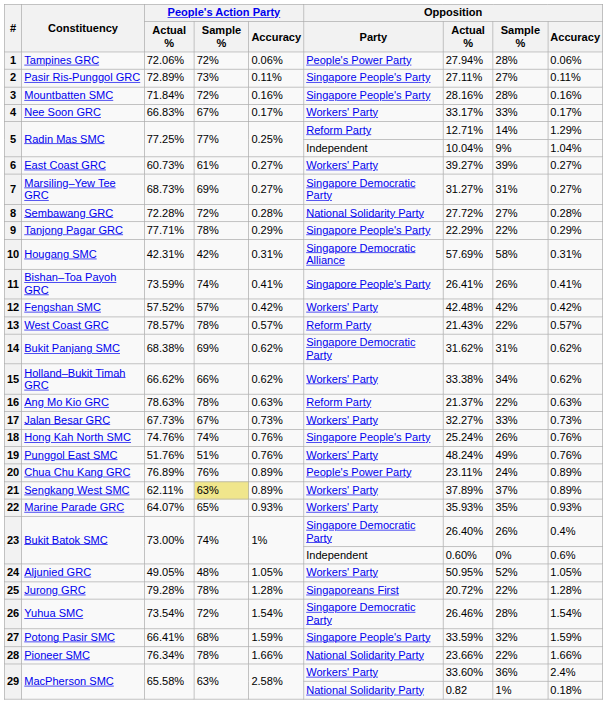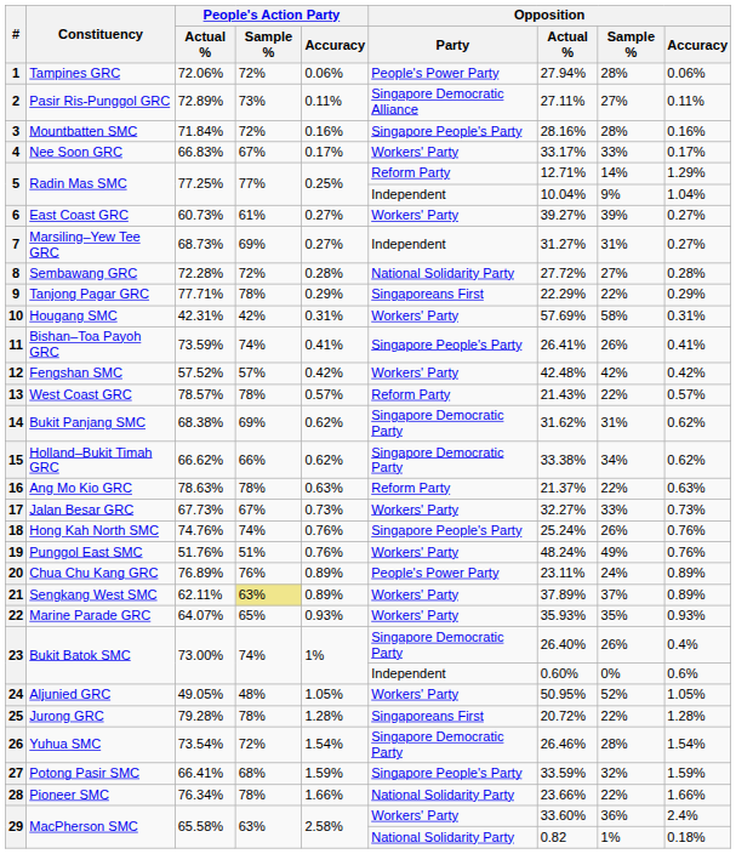 <table class="wikitable sortable">
 <tr>
 <th rowspan=2>#</th>
 <th rowspan=2>Constituency</th>
 <th colspan=3><a href='#'>People's Action Party</a></th>
 <th colspan=4>Opposition</th>
 </tr>
 <tr>
 <th data-sort-type="number">Actual %</th>
 <th data-sort-type="number">Sample %</th>
 <th>Accuracy</th>
 <th data-sort-type="number">Party</th>
 <th data-sort-type="number">Actual %</th>
 <th data-sort-type="number">Sample %</th>
 <th>Accuracy</th>
 </tr>
 <tr>
 <th>1</th>
 <td><a href='#'>Tampines GRC</a></td>
 <td>72.06%</td>
 <td>72%</td>
 <td> 0.06%</td>
 <td><a href='#'>People's Power Party</a></td>
 <td>27.94%</td>
 <td>28%</td>
 <td> 0.06%</td>
 </tr>
 <tr>
 <th>2</th>
 <td><a href='#'>Pasir Ris-Punggol GRC</a></td>
 <td>72.89%</td>
 <td>73%</td>
 <td> 0.11%</td>
-<td><a href='#'>Singapore People's Party</a></td>
+<td><a href='#'>Singapore Democratic Alliance</a></td>
 <td>27.11%</td>
 <td>27%</td>
 <td> 0.11%</td>
 </tr>
 <tr>
 <th>3</th>
 <td><a href='#'>Mountbatten SMC</a></td>
 <td>71.84%</td>
 <td>72%</td>
 <td> 0.16%</td>
 <td><a href='#'>Singapore People's Party</a></td>
 <td>28.16%</td>
 <td>28%</td>
 <td> 0.16%</td>
 </tr>
 <tr>
 <th>4</th>
 <td><a href='#'>Nee Soon GRC</a></td>
 <td>66.83%</td>
 <td>67%</td>
 <td> 0.17%</td>
 <td><a href='#'>Workers' Party</a></td>
 <td>33.17%</td>
 <td>33%</td>
 <td> 0.17%</td>
 </tr>
 <tr>
 <th rowspan=2>5</th>
 <td rowspan=2><a href='#'>Radin Mas SMC</a></td>
 <td rowspan=2>77.25%</td>
 <td rowspan=2>77%</td>
 <td rowspan=2> 0.25%</td>
 <td><a href='#'>Reform Party</a></td>
 <td>12.71%</td>
 <td>14%</td>
 <td> 1.29%</td>
 </tr>
 <tr>
 <td>Independent</td>
 <td>10.04%</td>
 <td>9%</td>
 <td> 1.04%</td>
 </tr>
 <tr>
 <th>6</th>
 <td><a href='#'>East Coast GRC</a></td>
 <td>60.73%</td>
 <td>61%</td>
 <td> 0.27%</td>
 <td><a href='#'>Workers' Party</a></td>
 <td>39.27%</td>
 <td>39%</td>
 <td> 0.27%</td>
 </tr>
 <tr>
 <th>7</th>
 <td><a href='#'>Marsiling–Yew Tee GRC</a></td>
 <td>68.73%</td>
 <td>69%</td>
 <td> 0.27%</td>
-<td><a href='#'>Singapore Democratic Party</a></td>
+<td>Independent</td>
 <td>31.27%</td>
 <td>31%</td>
 <td> 0.27%</td>
 </tr>
 <tr>
 <th>8</th>
 <td><a href='#'>Sembawang GRC</a></td>
 <td>72.28%</td>
 <td>72%</td>
 <td> 0.28%</td>
 <td><a href='#'>National Solidarity Party</a></td>
 <td>27.72%</td>
 <td>27%</td>
 <td> 0.28%</td>
 </tr>
 <tr>
 <th>9</th>
 <td><a href='#'>Tanjong Pagar GRC</a></td>
 <td>77.71%</td>
 <td>78%</td>
 <td> 0.29%</td>
-<td><a href='#'>Singapore People's Party</a></td>
+<td><a href='#'>Singaporeans First</a></td>
 <td>22.29%</td>
 <td>22%</td>
 <td> 0.29%</td>
 </tr>
 <tr>
 <th>10</th>
 <td><a href='#'>Hougang SMC</a></td>
 <td>42.31%</td>
 <td>42%</td>
 <td> 0.31%</td>
-<td><a href='#'>Singapore Democratic Alliance</a></td>
+<td><a href='#'>Workers' Party</a></td>
 <td>57.69%</td>
 <td>58%</td>
 <td> 0.31%</td>
 </tr>
 <tr>
 <th>11</th>
 <td><a href='#'>Bishan–Toa Payoh GRC</a></td>
 <td>73.59%</td>
 <td>74%</td>
 <td> 0.41%</td>
 <td><a href='#'>Singapore People's Party</a></td>
 <td>26.41%</td>
 <td>26%</td>
 <td> 0.41%</td>
 </tr>
 <tr>
 <th>12</th>
 <td><a href='#'>Fengshan SMC</a></td>
 <td>57.52%</td>
 <td>57%</td>
 <td> 0.42%</td>
 <td><a href='#'>Workers' Party</a></td>
 <td>42.48%</td>
 <td>42%</td>
 <td> 0.42%</td>
 </tr>
 <tr>
 <th>13</th>
 <td><a href='#'>West Coast GRC</a></td>
 <td>78.57%</td>
 <td>78%</td>
 <td> 0.57%</td>
 <td><a href='#'>Reform Party</a></td>
 <td>21.43%</td>
 <td>22%</td>
 <td> 0.57%</td>
 </tr>
 <tr>
 <th>14</th>
 <td><a href='#'>Bukit Panjang SMC</a></td>
 <td>68.38%</td>
 <td>69%</td>
 <td> 0.62%</td>
 <td><a href='#'>Singapore Democratic Party</a></td>
 <td>31.62%</td>
 <td>31%</td>
 <td> 0.62%</td>
 </tr>
 <tr>
 <th>15</th>
 <td><a href='#'>Holland–Bukit Timah GRC</a></td>
 <td>66.62%</td>
 <td>66%</td>
 <td> 0.62%</td>
-<td><a href='#'>Workers' Party</a></td>
+<td><a href='#'>Singapore Democratic Party</a></td>
 <td>33.38%</td>
 <td>34%</td>
 <td> 0.62%</td>
 </tr>
 <tr>
 <th>16</th>
 <td><a href='#'>Ang Mo Kio GRC</a></td>
 <td>78.63%</td>
 <td>78%</td>
 <td> 0.63%</td>
 <td><a href='#'>Reform Party</a></td>
 <td>21.37%</td>
 <td>22%</td>
 <td> 0.63%</td>
 </tr>
 <tr>
 <th>17</th>
 <td><a href='#'>Jalan Besar GRC</a></td>
 <td>67.73%</td>
 <td>67%</td>
 <td> 0.73%</td>
 <td><a href='#'>Workers' Party</a></td>
 <td>32.27%</td>
 <td>33%</td>
 <td> 0.73%</td>
 </tr>
 <tr>
 <th>18</th>
 <td><a href='#'>Hong Kah North SMC</a></td>
 <td>74.76%</td>
 <td>74%</td>
 <td> 0.76%</td>
 <td><a href='#'>Singapore People's Party</a></td>
 <td>25.24%</td>
 <td>26%</td>
 <td> 0.76%</td>
 </tr>
 <tr>
 <th>19</th>
 <td><a href='#'>Punggol East SMC</a></td>
 <td>51.76%</td>
 <td>51%</td>
 <td> 0.76%</td>
 <td><a href='#'>Workers' Party</a></td>
 <td>48.24%</td>
 <td>49%</td>
 <td> 0.76%</td>
 </tr>
 <tr>
 <th>20</th>
 <td><a href='#'>Chua Chu Kang GRC</a></td>
 <td>76.89%</td>
 <td>76%</td>
 <td> 0.89%</td>
 <td><a href='#'>People's Power Party</a></td>
 <td>23.11%</td>
 <td>24%</td>
 <td> 0.89%</td>
 </tr>
 <tr>
 <th>21</th>
 <td><a href='#'>Sengkang West SMC</a></td>
 <td>62.11%</td>
 <td style="background: khaki;">63%</td>
 <td> 0.89%</td>
 <td><a href='#'>Workers' Party</a></td>
 <td>37.89%</td>
 <td>37%</td>
 <td> 0.89%</td>
 </tr>
 <tr>
 <th>22</th>
 <td><a href='#'>Marine Parade GRC</a></td>
 <td>64.07%</td>
 <td>65%</td>
 <td> 0.93%</td>
 <td><a href='#'>Workers' Party</a></td>
 <td>35.93%</td>
 <td>35%</td>
 <td> 0.93%</td>
 </tr>
 <tr>
 <th rowspan=2>23</th>
 <td rowspan=2><a href='#'>Bukit Batok SMC</a></td>
 <td rowspan=2>73.00%</td>
 <td rowspan=2>74%</td>
 <td rowspan=2> 1%</td>
 <td><a href='#'>Singapore Democratic Party</a></td>
 <td>26.40%</td>
 <td>26%</td>
 <td> 0.4%</td>
 </tr>
 <tr>
 <td>Independent</td>
 <td>0.60%</td>
 <td>0%</td>
 <td> 0.6%</td>
 </tr>
 <tr>
 <th>24</th>
 <td><a href='#'>Aljunied GRC</a></td>
 <td>49.05%</td>
 <td>48%</td>
 <td> 1.05%</td>
 <td><a href='#'>Workers' Party</a></td>
 <td>50.95%</td>
 <td>52%</td>
 <td> 1.05%</td>
 </tr>
 <tr>
 <th>25</th>
 <td><a href='#'>Jurong GRC</a></td>
 <td>79.28%</td>
 <td>78%</td>
 <td> 1.28%</td>
 <td><a href='#'>Singaporeans First</a></td>
 <td>20.72%</td>
 <td>22%</td>
 <td> 1.28%</td>
 </tr>
 <tr>
 <th>26</th>
 <td><a href='#'>Yuhua SMC</a></td>
 <td>73.54%</td>
 <td>72%</td>
 <td> 1.54%</td>
 <td><a href='#'>Singapore Democratic Party</a></td>
 <td>26.46%</td>
 <td>28%</td>
 <td> 1.54%</td>
 </tr>
 <tr>
 <th>27</th>
 <td><a href='#'>Potong Pasir SMC</a></td>
 <td>66.41%</td>
 <td>68%</td>
 <td> 1.59%</td>
 <td><a href='#'>Singapore People's Party</a></td>
 <td>33.59%</td>
 <td>32%</td>
 <td> 1.59%</td>
 </tr>
 <tr>
 <th>28</th>
 <td><a href='#'>Pioneer SMC</a></td>
 <td>76.34%</td>
 <td>78%</td>
 <td> 1.66%</td>
 <td><a href='#'>National Solidarity Party</a></td>
 <td>23.66%</td>
 <td>22%</td>
 <td> 1.66%</td>
 </tr>
 <tr>
 <th rowspan="2">29</th>
 <td rowspan="2"><a href='#'>MacPherson SMC</a></td>
 <td rowspan="2">65.58%</td>
 <td rowspan="2">63%</td>
 <td rowspan="2"> 2.58%</td>
 <td><a href='#'>Workers' Party</a></td>
 <td>33.60%</td>
 <td>36%</td>
 <td> 2.4%</td>
 </tr>
 <tr>
 <td><a href='#'>National Solidarity Party</a></td>
 <td>0.82</td>
 <td>1%</td>
 <td> 0.18%</td>
 </tr>
 </table>
